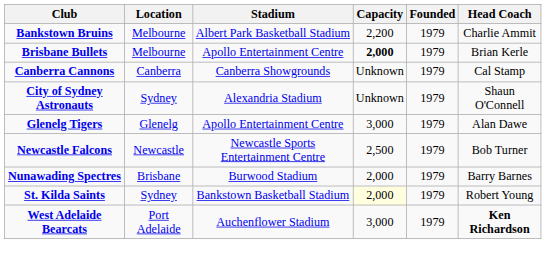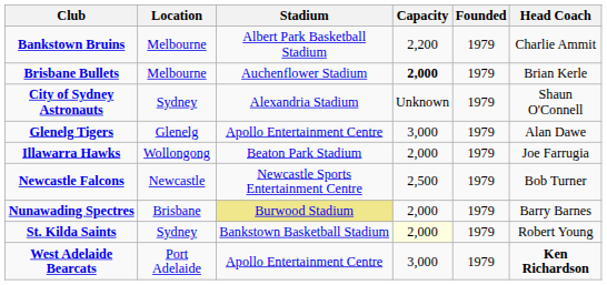 <table class="wikitable sortable" style="width:80%; text-align:center">
 <tr>
 <th>Club</th>
 <th>Location</th>
 <th>Stadium</th>
 <th>Capacity</th>
 <th>Founded</th>
 <th>Head Coach</th>
 </tr>
 <tr>
 <td><strong><a href='#'>Bankstown Bruins</a></strong></td>
 <td><a href='#'>Melbourne</a></td>
 <td><a href='#'>Albert Park Basketball Stadium</a></td>
 <td>2,200</td>
 <td>1979</td>
 <td> Charlie Ammit</td>
 </tr>
 <tr>
 <td><strong><a href='#'>Brisbane Bullets</a></strong></td>
 <td><a href='#'>Melbourne</a></td>
-<td><a href='#'>Apollo Entertainment Centre</a></td>
+<td><a href='#'>Auchenflower Stadium</a></td>
 <td><strong>2,000</strong></td>
 <td>1979</td>
 <td> Brian Kerle</td>
-</tr>
-<tr>
-<td><strong><a href='#'>Canberra Cannons</a></strong></td>
-<td><a href='#'>Canberra</a></td>
-<td><a href='#'>Canberra Showgrounds</a></td>
-<td>Unknown</td>
-<td>1979</td>
-<td> Cal Stamp</td>
 </tr>
 <tr>
 <td><strong><a href='#'>City of Sydney Astronauts</a></strong></td>
 <td><a href='#'>Sydney</a></td>
 <td><a href='#'>Alexandria Stadium</a></td>
 <td>Unknown</td>
 <td>1979</td>
 <td>Shaun O'Connell</td>
 </tr>
 <tr>
 <td><strong><a href='#'>Glenelg Tigers</a></strong></td>
 <td><a href='#'>Glenelg</a></td>
 <td><a href='#'>Apollo Entertainment Centre</a></td>
 <td>3,000</td>
 <td>1979</td>
 <td> Alan Dawe</td>
 </tr>
 <tr>
+<td><strong><a href='#'>Illawarra Hawks</a></strong></td>
+<td><a href='#'>Wollongong</a></td>
+<td><a href='#'>Beaton Park Stadium</a></td>
+<td>2,000</td>
+<td>1979</td>
+<td> Joe Farrugia</td>
+</tr>
+<tr>
 <td><strong><a href='#'>Newcastle Falcons</a></strong></td>
 <td><a href='#'>Newcastle</a></td>
 <td><a href='#'>Newcastle Sports Entertainment Centre</a></td>
 <td>2,500</td>
 <td>1979</td>
 <td> Bob Turner</td>
 </tr>
 <tr>
 <td><strong><a href='#'>Nunawading Spectres</a></strong></td>
 <td><a href='#'>Brisbane</a></td>
-<td><a href='#'>Burwood Stadium</a></td>
+<td style="background: khaki;"><a href='#'>Burwood Stadium</a></td>
 <td>2,000</td>
 <td>1979</td>
 <td> Barry Barnes</td>
 </tr>
 <tr>
 <td><strong><a href='#'>St. Kilda Saints</a></strong></td>
 <td><a href='#'>Sydney</a></td>
 <td><a href='#'>Bankstown Basketball Stadium</a></td>
 <td style="background: lightyellow;">2,000</td>
 <td>1979</td>
 <td> Robert Young</td>
 </tr>
 <tr>
 <td><strong><a href='#'>West Adelaide Bearcats</a></strong></td>
 <td><a href='#'>Port Adelaide</a></td>
-<td><a href='#'>Auchenflower Stadium</a></td>
+<td><a href='#'>Apollo Entertainment Centre</a></td>
 <td>3,000</td>
 <td>1979</td>
 <td><strong> Ken Richardson</strong></td>
 </tr>
 </table>
